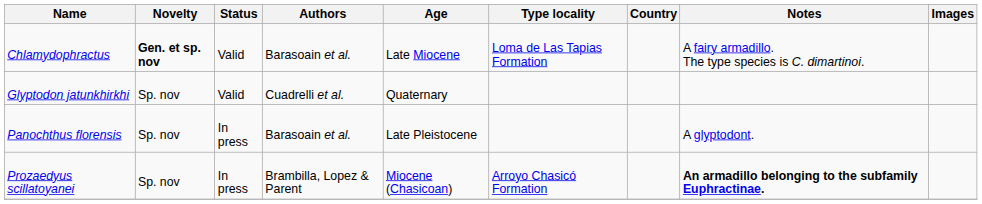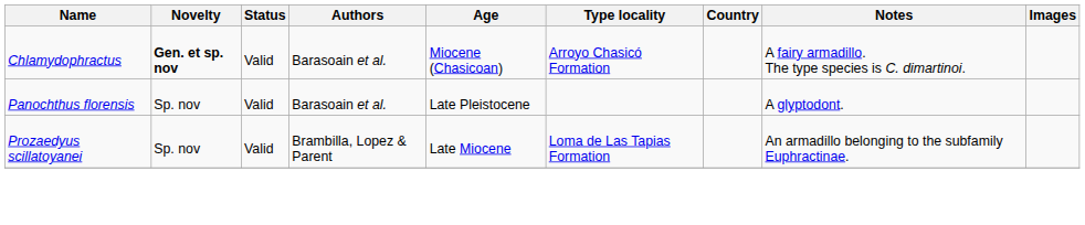 <table class="wikitable sortable" align="center" width="100%">
 <tr>
 <th>Name</th>
 <th>Novelty</th>
 <th>Status</th>
 <th>Authors</th>
 <th>Age</th>
 <th>Type locality</th>
 <th>Country</th>
 <th>Notes</th>
 <th>Images</th>
 </tr>
 <tr>
 <td><br><em><a href='#'>Chlamydophractus</a></em></td>
 <td><strong><br>Gen. et sp. nov</strong></td>
 <td><br>Valid</td>
 <td><br>Barasoain <em>et al.</em></td>
-<td><br>Late <a href='#'>Miocene</a></td>
-<td><br><a href='#'>Loma de Las Tapias Formation</a></td>
+<td><br><a href='#'>Miocene</a> (<a href='#'>Chasicoan</a>)</td>
+<td><br><a href='#'>Arroyo Chasicó Formation</a></td>
 <td><br></td>
 <td><br>A <a href='#'>fairy armadillo</a>.<br>The type species is <em>C. dimartinoi</em>.</td>
 <td></td>
 </tr>
 <tr>
-<td><br><em><a href='#'>Glyptodon jatunkhirkhi</a></em></td>
+<td><br><em><a href='#'>Panochthus florensis</a></em></td>
 <td><br>Sp. nov</td>
 <td><br>Valid</td>
-<td><br>Cuadrelli <em>et al.</em></td>
-<td><br>Quaternary</td>
-<td></td>
-<td><br></td>
-<td></td>
-<td></td>
-</tr>
-<tr>
-<td><br><em><a href='#'>Panochthus florensis</a></em></td>
-<td><br>Sp. nov</td>
-<td><br>In press</td>
 <td><br>Barasoain <em>et al.</em></td>
 <td><br>Late Pleistocene</td>
 <td></td>
 <td><br></td>
 <td><br>A <a href='#'>glyptodont</a>.</td>
 <td></td>
 </tr>
 <tr>
 <td><br><em><a href='#'>Prozaedyus scillatoyanei</a></em></td>
 <td><br>Sp. nov</td>
-<td><br>In press</td>
+<td><br>Valid</td>
 <td><br>Brambilla, Lopez & Parent</td>
-<td><br><a href='#'>Miocene</a> (<a href='#'>Chasicoan</a>)</td>
-<td><br><a href='#'>Arroyo Chasicó Formation</a></td>
+<td><br>Late <a href='#'>Miocene</a></td>
+<td><br><a href='#'>Loma de Las Tapias Formation</a></td>
 <td><br></td>
-<td><strong><br>An armadillo belonging to the subfamily <a href='#'>Euphractinae</a>.</strong></td>
+<td><br>An armadillo belonging to the subfamily <a href='#'>Euphractinae</a>.</td>
 <td></td>
 </tr>
 <tr>
 </tr>
 </table>
